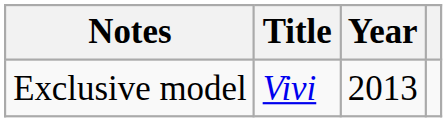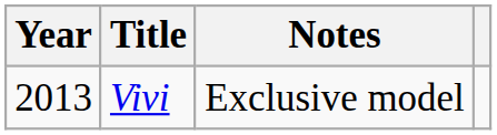 <table class="wikitable plainrowheaders sortable">
 <tr>
+<th>Year</th>
+<th>Title</th>
 <th>Notes</th>
-<th>Title</th>
-<th>Year</th>
 <th class="unsortable"></th>
 </tr>
 <tr>
+<td>2013</td>
+<td><em><a href='#'>Vivi</a></em></td>
 <td>Exclusive model</td>
-<td><em><a href='#'>Vivi</a></em></td>
-<td>2013</td>
 <td></td>
 </tr>
 </table>
